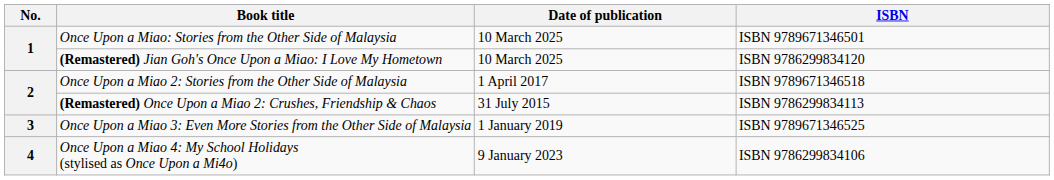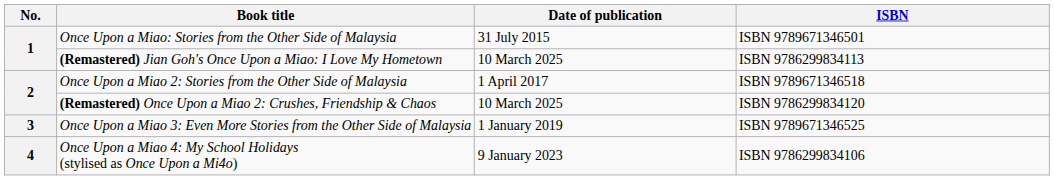 <table class=wikitable>
 <tr>
 <th style="width: 5%; ">No.</th>
 <th style="width: 40%; ">Book title</th>
 <th style="width: 25%; ">Date of publication</th>
 <th style="width: 35%; "><a href='#'>ISBN</a></th>
 </tr>
 <tr>
 <th rowspan="2">1</th>
 <td><em>Once Upon a Miao: Stories from the Other Side of Malaysia</em></td>
-<td>10 March 2025</td>
+<td>31 July 2015</td>
 <td>ISBN 9789671346501</td>
 </tr>
 <tr>
 <td><strong>(Remastered)</strong> <em>Jian Goh's Once Upon a Miao: I Love My Hometown</em></td>
 <td>10 March 2025</td>
-<td>ISBN 9786299834120</td>
+<td>ISBN 9786299834113</td>
 </tr>
 <tr>
 <th rowspan="2">2</th>
 <td><em>Once Upon a Miao 2: Stories from the Other Side of Malaysia</em></td>
 <td>1 April 2017</td>
 <td>ISBN 9789671346518</td>
 </tr>
 <tr>
 <td><strong>(Remastered)</strong> <em>Once Upon a Miao 2: Crushes, Friendship & Chaos</em></td>
-<td>31 July 2015</td>
-<td>ISBN 9786299834113</td>
+<td>10 March 2025</td>
+<td>ISBN 9786299834120</td>
 </tr>
 <tr>
 <th>3</th>
 <td><em>Once Upon a Miao 3: Even More Stories from the Other Side of Malaysia</em></td>
 <td>1 January 2019</td>
 <td>ISBN 9789671346525</td>
 </tr>
 <tr>
 <th>4</th>
 <td><em>Once Upon a Miao 4: My School Holidays</em><br>(stylised as <em>Once Upon a Mi4o</em>)</td>
 <td>9 January 2023</td>
 <td>ISBN 9786299834106</td>
 </tr>
 </table>
